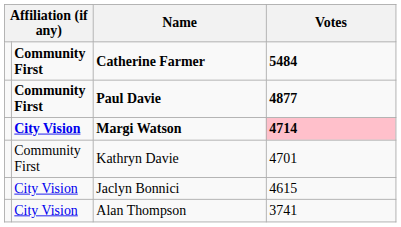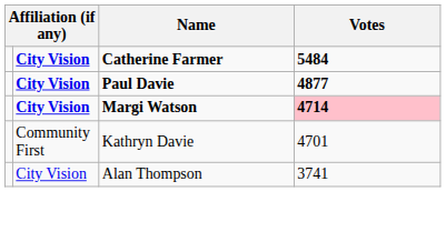 <table class="wikitable" style="width:51%;">
 <tr>
 <th colspan="2" style="width:1%;">Affiliation (if any)</th>
 <th style="width:20%;">Name</th>
 <th style="width:15%;">Votes</th>
 </tr>
 <tr>
 <td bgcolor=></td>
-<td><strong>Community First</strong></td>
+<td><strong><a href='#'>City Vision</a></strong></td>
 <td><strong>Catherine Farmer</strong></td>
 <td><strong>5484</strong></td>
 </tr>
 <tr>
 <td bgcolor=></td>
-<td><strong>Community First</strong></td>
+<td><strong><a href='#'>City Vision</a></strong></td>
 <td><strong>Paul Davie</strong></td>
 <td><strong>4877</strong></td>
 </tr>
 <tr>
 <td bgcolor=></td>
 <td><strong><a href='#'>City Vision</a></strong></td>
 <td><strong>Margi Watson</strong></td>
 <td style="background: pink;"><strong>4714</strong></td>
 </tr>
 <tr>
 <td bgcolor=></td>
 <td>Community First</td>
 <td>Kathryn Davie</td>
 <td>4701</td>
 </tr>
 <tr>
 <td bgcolor=></td>
 <td><a href='#'>City Vision</a></td>
-<td>Jaclyn Bonnici</td>
-<td>4615</td>
-</tr>
-<tr>
-<td bgcolor=></td>
-<td><a href='#'>City Vision</a></td>
 <td>Alan Thompson</td>
 <td>3741</td>
 </tr>
 </table>
